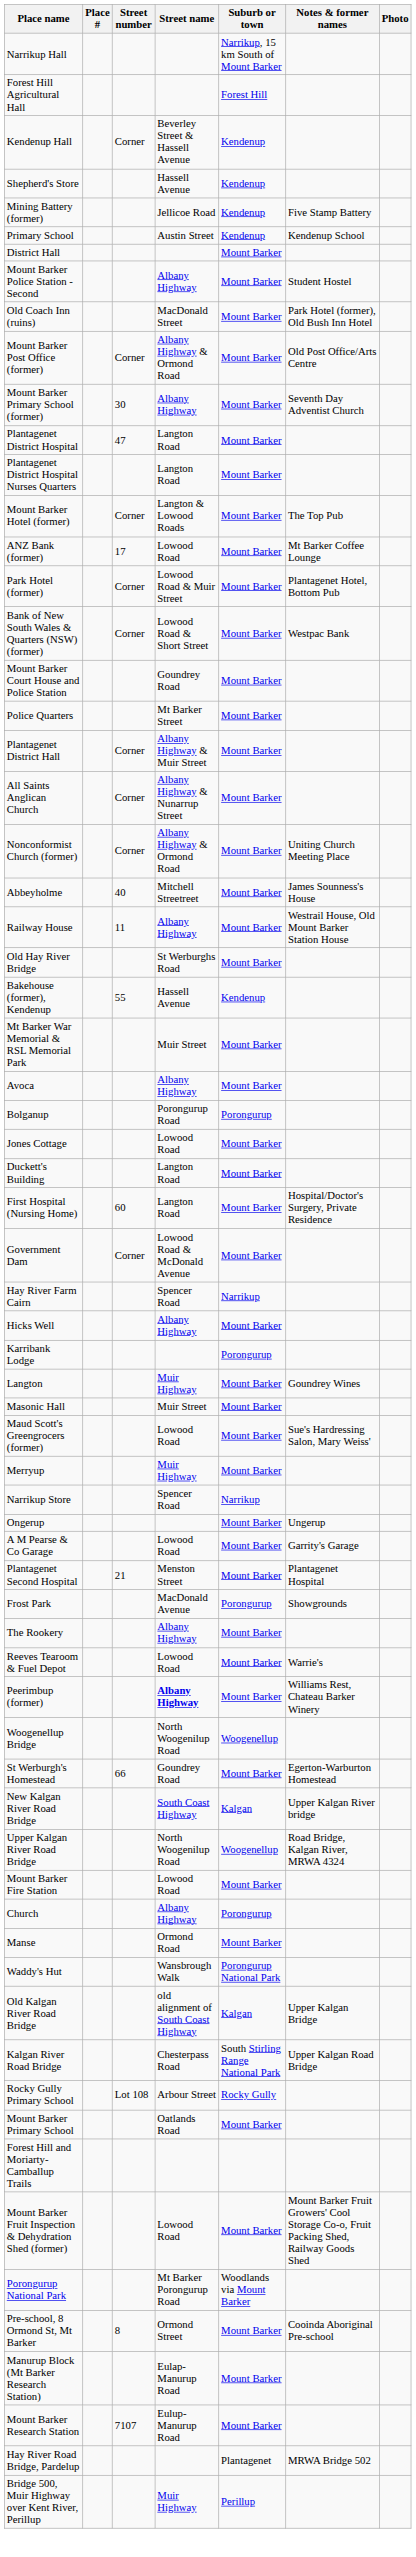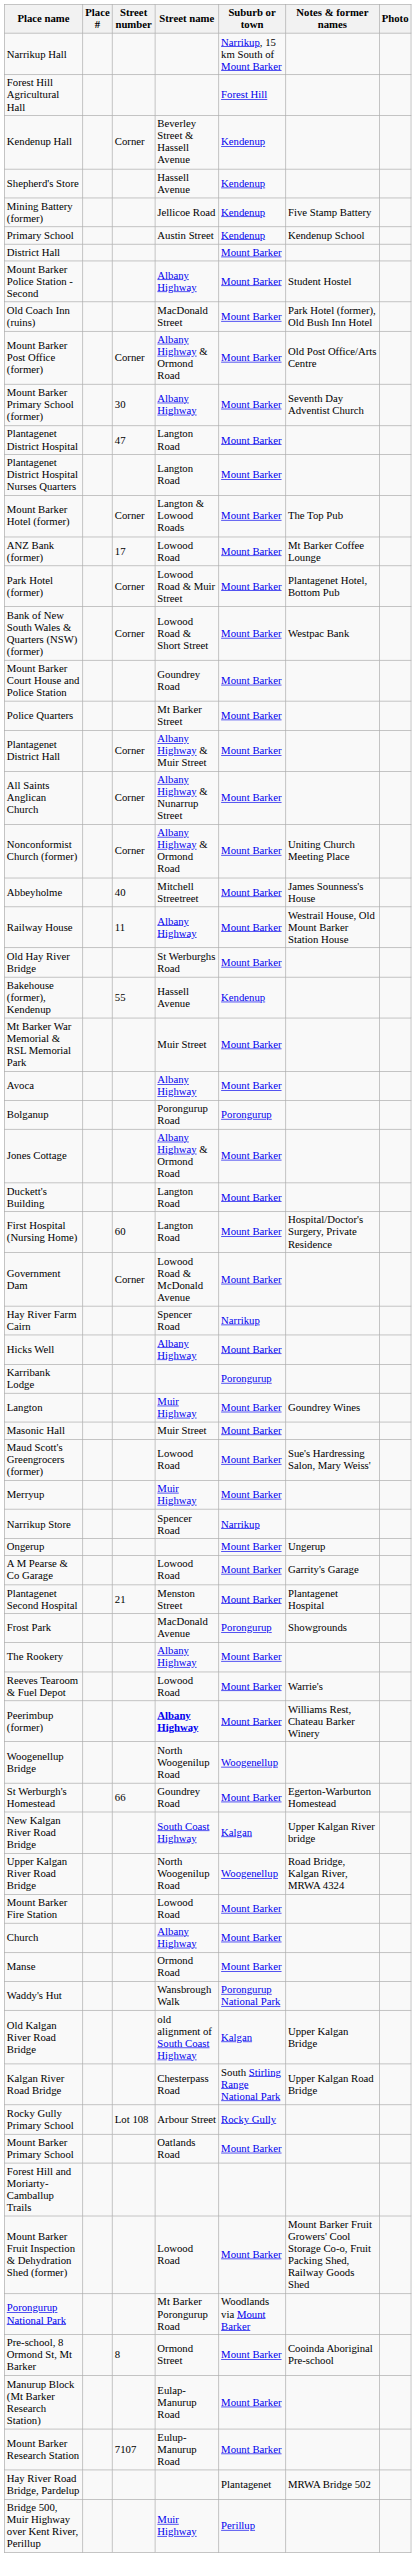 <table class="wikitable sortable">
 <tr>
 <th>Place name</th>
 <th>Place #</th>
 <th>Street number</th>
 <th>Street name</th>
 <th>Suburb or town</th>
 <th class="unsortable">Notes & former names</th>
 <th class="unsortable">Photo</th>
 </tr>
 <tr>
 <td>Narrikup Hall</td>
 <td></td>
 <td></td>
 <td></td>
 <td><a href='#'>Narrikup</a>, 15 km South of <a href='#'>Mount Barker</a></td>
 <td></td>
 <td></td>
 </tr>
 <tr>
 <td>Forest Hill Agricultural Hall</td>
 <td></td>
 <td></td>
 <td></td>
 <td><a href='#'>Forest Hill</a></td>
 <td></td>
 <td></td>
 </tr>
 <tr>
 <td>Kendenup Hall</td>
 <td></td>
 <td>Corner</td>
 <td>Beverley Street & Hassell Avenue</td>
 <td><a href='#'>Kendenup</a></td>
 <td></td>
 <td></td>
 </tr>
 <tr>
 <td>Shepherd's Store</td>
 <td></td>
 <td></td>
 <td>Hassell Avenue</td>
 <td><a href='#'>Kendenup</a></td>
 <td></td>
 <td></td>
 </tr>
 <tr>
 <td>Mining Battery (former)</td>
 <td></td>
 <td></td>
 <td>Jellicoe Road</td>
 <td><a href='#'>Kendenup</a></td>
 <td>Five Stamp Battery</td>
 <td></td>
 </tr>
 <tr>
 <td>Primary School</td>
 <td></td>
 <td></td>
 <td>Austin Street</td>
 <td><a href='#'>Kendenup</a></td>
 <td>Kendenup School</td>
 <td></td>
 </tr>
 <tr>
 <td>District Hall</td>
 <td></td>
 <td></td>
 <td></td>
 <td><a href='#'>Mount Barker</a></td>
 <td></td>
 <td></td>
 </tr>
 <tr>
 <td>Mount Barker Police Station - Second</td>
 <td></td>
 <td></td>
 <td><a href='#'>Albany Highway</a></td>
 <td><a href='#'>Mount Barker</a></td>
 <td>Student Hostel</td>
 <td></td>
 </tr>
 <tr>
 <td>Old Coach Inn (ruins)</td>
 <td></td>
 <td></td>
 <td>MacDonald Street</td>
 <td><a href='#'>Mount Barker</a></td>
 <td>Park Hotel (former), Old Bush Inn Hotel</td>
 <td></td>
 </tr>
 <tr>
 <td>Mount Barker Post Office (former)</td>
 <td></td>
 <td>Corner</td>
 <td><a href='#'>Albany Highway</a> & Ormond Road</td>
 <td><a href='#'>Mount Barker</a></td>
 <td>Old Post Office/Arts Centre</td>
 <td></td>
 </tr>
 <tr>
 <td>Mount Barker Primary School (former)</td>
 <td></td>
 <td>30</td>
 <td><a href='#'>Albany Highway</a></td>
 <td><a href='#'>Mount Barker</a></td>
 <td>Seventh Day Adventist Church</td>
 <td></td>
 </tr>
 <tr>
 <td>Plantagenet District Hospital</td>
 <td></td>
 <td>47</td>
 <td>Langton Road</td>
 <td><a href='#'>Mount Barker</a></td>
 <td></td>
 <td></td>
 </tr>
 <tr>
 <td>Plantagenet District Hospital Nurses Quarters</td>
 <td></td>
 <td></td>
 <td>Langton Road</td>
 <td><a href='#'>Mount Barker</a></td>
 <td></td>
 <td></td>
 </tr>
 <tr>
 <td>Mount Barker Hotel (former)</td>
 <td></td>
 <td>Corner</td>
 <td>Langton & Lowood Roads</td>
 <td><a href='#'>Mount Barker</a></td>
 <td>The Top Pub</td>
 <td></td>
 </tr>
 <tr>
 <td>ANZ Bank (former)</td>
 <td></td>
 <td>17</td>
 <td>Lowood Road</td>
 <td><a href='#'>Mount Barker</a></td>
 <td>Mt Barker Coffee Lounge</td>
 <td></td>
 </tr>
 <tr>
 <td>Park Hotel (former)</td>
 <td></td>
 <td>Corner</td>
 <td>Lowood Road & Muir Street</td>
 <td><a href='#'>Mount Barker</a></td>
 <td>Plantagenet Hotel, Bottom Pub</td>
 <td></td>
 </tr>
 <tr>
 <td>Bank of New South Wales & Quarters (NSW) (former)</td>
 <td></td>
 <td>Corner</td>
 <td>Lowood Road & Short Street</td>
 <td><a href='#'>Mount Barker</a></td>
 <td>Westpac Bank</td>
 <td></td>
 </tr>
 <tr>
 <td>Mount Barker Court House and Police Station</td>
 <td></td>
 <td></td>
 <td>Goundrey Road</td>
 <td><a href='#'>Mount Barker</a></td>
 <td></td>
 <td></td>
 </tr>
 <tr>
 <td>Police Quarters</td>
 <td></td>
 <td></td>
 <td>Mt Barker Street</td>
 <td><a href='#'>Mount Barker</a></td>
 <td></td>
 <td></td>
 </tr>
 <tr>
 <td>Plantagenet District Hall</td>
 <td></td>
 <td>Corner</td>
 <td><a href='#'>Albany Highway</a> & Muir Street</td>
 <td><a href='#'>Mount Barker</a></td>
 <td></td>
 <td></td>
 </tr>
 <tr>
 <td>All Saints Anglican Church</td>
 <td></td>
 <td>Corner</td>
 <td><a href='#'>Albany Highway</a> & Nunarrup Street</td>
 <td><a href='#'>Mount Barker</a></td>
 <td></td>
 <td></td>
 </tr>
 <tr>
 <td>Nonconformist Church (former)</td>
 <td></td>
 <td>Corner</td>
 <td><a href='#'>Albany Highway</a> & Ormond Road</td>
 <td><a href='#'>Mount Barker</a></td>
 <td>Uniting Church Meeting Place</td>
 <td></td>
 </tr>
 <tr>
 <td>Abbeyholme</td>
 <td></td>
 <td>40</td>
 <td>Mitchell Streetreet</td>
 <td><a href='#'>Mount Barker</a></td>
 <td>James Sounness's House</td>
 <td></td>
 </tr>
 <tr>
 <td>Railway House</td>
 <td></td>
 <td>11</td>
 <td><a href='#'>Albany Highway</a></td>
 <td><a href='#'>Mount Barker</a></td>
 <td>Westrail House, Old Mount Barker Station House</td>
 <td></td>
 </tr>
 <tr>
 <td>Old Hay River Bridge</td>
 <td></td>
 <td></td>
 <td>St Werburghs Road</td>
 <td><a href='#'>Mount Barker</a></td>
 <td></td>
 <td></td>
 </tr>
 <tr>
 <td>Bakehouse (former), Kendenup</td>
 <td></td>
 <td>55</td>
 <td>Hassell Avenue</td>
 <td><a href='#'>Kendenup</a></td>
 <td></td>
 <td></td>
 </tr>
 <tr>
 <td>Mt Barker War Memorial & RSL Memorial Park</td>
 <td></td>
 <td></td>
 <td>Muir Street</td>
 <td><a href='#'>Mount Barker</a></td>
 <td></td>
 <td></td>
 </tr>
 <tr>
 <td>Avoca</td>
 <td></td>
 <td></td>
 <td><a href='#'>Albany Highway</a></td>
 <td><a href='#'>Mount Barker</a></td>
 <td></td>
 <td></td>
 </tr>
 <tr>
 <td>Bolganup</td>
 <td></td>
 <td></td>
 <td>Porongurup Road</td>
 <td><a href='#'>Porongurup</a></td>
 <td></td>
 <td></td>
 </tr>
 <tr>
 <td>Jones Cottage</td>
 <td></td>
 <td></td>
-<td>Lowood Road</td>
+<td><a href='#'>Albany Highway</a> & Ormond Road</td>
 <td><a href='#'>Mount Barker</a></td>
 <td></td>
 <td></td>
 </tr>
 <tr>
 <td>Duckett's Building</td>
 <td></td>
 <td></td>
 <td>Langton Road</td>
 <td><a href='#'>Mount Barker</a></td>
 <td></td>
 <td></td>
 </tr>
 <tr>
 <td>First Hospital (Nursing Home)</td>
 <td></td>
 <td>60</td>
 <td>Langton Road</td>
 <td><a href='#'>Mount Barker</a></td>
 <td>Hospital/Doctor's Surgery, Private Residence</td>
 <td></td>
 </tr>
 <tr>
 <td>Government Dam</td>
 <td></td>
 <td>Corner</td>
 <td>Lowood Road & McDonald Avenue</td>
 <td><a href='#'>Mount Barker</a></td>
 <td></td>
 <td></td>
 </tr>
 <tr>
 <td>Hay River Farm Cairn</td>
 <td></td>
 <td></td>
 <td>Spencer Road</td>
 <td><a href='#'>Narrikup</a></td>
 <td></td>
 <td></td>
 </tr>
 <tr>
 <td>Hicks Well</td>
 <td></td>
 <td></td>
 <td><a href='#'>Albany Highway</a></td>
 <td><a href='#'>Mount Barker</a></td>
 <td></td>
 <td></td>
 </tr>
 <tr>
 <td>Karribank Lodge</td>
 <td></td>
 <td></td>
 <td></td>
 <td><a href='#'>Porongurup</a></td>
 <td></td>
 <td></td>
 </tr>
 <tr>
 <td>Langton</td>
 <td></td>
 <td></td>
 <td><a href='#'>Muir Highway</a></td>
 <td><a href='#'>Mount Barker</a></td>
 <td>Goundrey Wines</td>
 <td></td>
 </tr>
 <tr>
 <td>Masonic Hall</td>
 <td></td>
 <td></td>
 <td>Muir Street</td>
 <td><a href='#'>Mount Barker</a></td>
 <td></td>
 <td></td>
 </tr>
 <tr>
 <td>Maud Scott's Greengrocers (former)</td>
 <td></td>
 <td></td>
 <td>Lowood Road</td>
 <td><a href='#'>Mount Barker</a></td>
 <td>Sue's Hardressing Salon, Mary Weiss'</td>
 <td></td>
 </tr>
 <tr>
 <td>Merryup</td>
 <td></td>
 <td></td>
 <td><a href='#'>Muir Highway</a></td>
 <td><a href='#'>Mount Barker</a></td>
 <td></td>
 <td></td>
 </tr>
 <tr>
 <td>Narrikup Store</td>
 <td></td>
 <td></td>
 <td>Spencer Road</td>
 <td><a href='#'>Narrikup</a></td>
 <td></td>
 <td></td>
 </tr>
 <tr>
 <td>Ongerup</td>
 <td></td>
 <td></td>
 <td></td>
 <td><a href='#'>Mount Barker</a></td>
 <td>Ungerup</td>
 <td></td>
 </tr>
 <tr>
 <td>A M Pearse & Co Garage</td>
 <td></td>
 <td></td>
 <td>Lowood Road</td>
 <td><a href='#'>Mount Barker</a></td>
 <td>Garrity's Garage</td>
 <td></td>
 </tr>
 <tr>
 <td>Plantagenet Second Hospital</td>
 <td></td>
 <td>21</td>
 <td>Menston Street</td>
 <td><a href='#'>Mount Barker</a></td>
 <td>Plantagenet Hospital</td>
 <td></td>
 </tr>
 <tr>
 <td>Frost Park</td>
 <td></td>
 <td></td>
 <td>MacDonald Avenue</td>
 <td><a href='#'>Porongurup</a></td>
 <td>Showgrounds</td>
 <td></td>
 </tr>
 <tr>
 <td>The Rookery</td>
 <td></td>
 <td></td>
 <td><a href='#'>Albany Highway</a></td>
 <td><a href='#'>Mount Barker</a></td>
 <td></td>
 <td></td>
 </tr>
 <tr>
 <td>Reeves Tearoom & Fuel Depot</td>
 <td></td>
 <td></td>
 <td>Lowood Road</td>
 <td><a href='#'>Mount Barker</a></td>
 <td>Warrie's</td>
 <td></td>
 </tr>
 <tr>
 <td>Peerimbup (former)</td>
 <td></td>
 <td></td>
 <td><strong><a href='#'>Albany Highway</a></strong></td>
 <td><a href='#'>Mount Barker</a></td>
 <td>Williams Rest, Chateau Barker Winery</td>
 <td></td>
 </tr>
 <tr>
 <td>Woogenellup Bridge</td>
 <td></td>
 <td></td>
 <td>North Woogenilup Road</td>
 <td><a href='#'>Woogenellup</a></td>
 <td></td>
 <td></td>
 </tr>
 <tr>
 <td>St Werburgh's Homestead</td>
 <td></td>
 <td>66</td>
 <td>Goundrey Road</td>
 <td><a href='#'>Mount Barker</a></td>
 <td>Egerton-Warburton Homestead</td>
 <td></td>
 </tr>
 <tr>
 <td>New Kalgan River Road Bridge</td>
 <td></td>
 <td></td>
 <td><a href='#'>South Coast Highway</a></td>
 <td><a href='#'>Kalgan</a></td>
 <td>Upper Kalgan River bridge</td>
 <td></td>
 </tr>
 <tr>
 <td>Upper Kalgan River Road Bridge</td>
 <td></td>
 <td></td>
 <td>North Woogenilup Road</td>
 <td><a href='#'>Woogenellup</a></td>
 <td>Road Bridge, Kalgan River, MRWA 4324</td>
 <td></td>
 </tr>
 <tr>
 <td>Mount Barker Fire Station</td>
 <td></td>
 <td></td>
 <td>Lowood Road</td>
 <td><a href='#'>Mount Barker</a></td>
 <td></td>
 <td></td>
 </tr>
 <tr>
 <td>Church</td>
 <td></td>
 <td></td>
 <td><a href='#'>Albany Highway</a></td>
-<td><a href='#'>Porongurup</a></td>
+<td><a href='#'>Mount Barker</a></td>
 <td></td>
 <td></td>
 </tr>
 <tr>
 <td>Manse</td>
 <td></td>
 <td></td>
 <td>Ormond Road</td>
 <td><a href='#'>Mount Barker</a></td>
 <td></td>
 <td></td>
 </tr>
 <tr>
 <td>Waddy's Hut</td>
 <td></td>
 <td></td>
 <td>Wansbrough Walk</td>
 <td><a href='#'>Porongurup National Park</a></td>
 <td></td>
 <td></td>
 </tr>
 <tr>
 <td>Old Kalgan River Road Bridge</td>
 <td></td>
 <td></td>
 <td>old alignment of <a href='#'>South Coast Highway</a></td>
 <td><a href='#'>Kalgan</a></td>
 <td>Upper Kalgan Bridge</td>
 <td></td>
 </tr>
 <tr>
 <td>Kalgan River Road Bridge</td>
 <td></td>
 <td></td>
 <td>Chesterpass Road</td>
 <td>South <a href='#'>Stirling Range National Park</a></td>
 <td>Upper Kalgan Road Bridge</td>
 <td></td>
 </tr>
 <tr>
 <td>Rocky Gully Primary School</td>
 <td></td>
 <td>Lot 108</td>
 <td>Arbour Street</td>
 <td><a href='#'>Rocky Gully</a></td>
 <td></td>
 <td></td>
 </tr>
 <tr>
 <td>Mount Barker Primary School</td>
 <td></td>
 <td></td>
 <td>Oatlands Road</td>
 <td><a href='#'>Mount Barker</a></td>
 <td></td>
 <td></td>
 </tr>
 <tr>
 <td>Forest Hill and Moriarty-Camballup Trails</td>
 <td></td>
 <td></td>
 <td></td>
 <td></td>
 <td></td>
 <td></td>
 </tr>
 <tr>
 <td>Mount Barker Fruit Inspection & Dehydration Shed (former)</td>
 <td></td>
 <td></td>
 <td>Lowood Road</td>
 <td><a href='#'>Mount Barker</a></td>
 <td>Mount Barker Fruit Growers' Cool Storage Co-o, Fruit Packing Shed, Railway Goods Shed</td>
 <td></td>
 </tr>
 <tr>
 <td><a href='#'>Porongurup National Park</a></td>
 <td></td>
 <td></td>
 <td>Mt Barker Porongurup Road</td>
 <td>Woodlands via <a href='#'>Mount Barker</a></td>
 <td></td>
 <td></td>
 </tr>
 <tr>
 <td>Pre-school, 8 Ormond St, Mt Barker</td>
 <td></td>
 <td>8</td>
 <td>Ormond Street</td>
 <td><a href='#'>Mount Barker</a></td>
 <td>Cooinda Aboriginal Pre-school</td>
 <td></td>
 </tr>
 <tr>
 <td>Manurup Block (Mt Barker Research Station)</td>
 <td></td>
 <td></td>
 <td>Eulap-Manurup Road</td>
 <td><a href='#'>Mount Barker</a></td>
 <td></td>
 <td></td>
 </tr>
 <tr>
 <td>Mount Barker Research Station</td>
 <td></td>
 <td>7107</td>
 <td>Eulup-Manurup Road</td>
 <td><a href='#'>Mount Barker</a></td>
 <td></td>
 <td></td>
 </tr>
 <tr>
 <td>Hay River Road Bridge, Pardelup</td>
 <td></td>
 <td></td>
 <td></td>
 <td>Plantagenet</td>
 <td>MRWA Bridge 502</td>
 <td></td>
 </tr>
 <tr>
 <td>Bridge 500, Muir Highway over Kent River, Perillup</td>
 <td></td>
 <td></td>
 <td><a href='#'>Muir Highway</a></td>
 <td><a href='#'>Perillup</a></td>
 <td></td>
 <td></td>
 </tr>
 </table>
